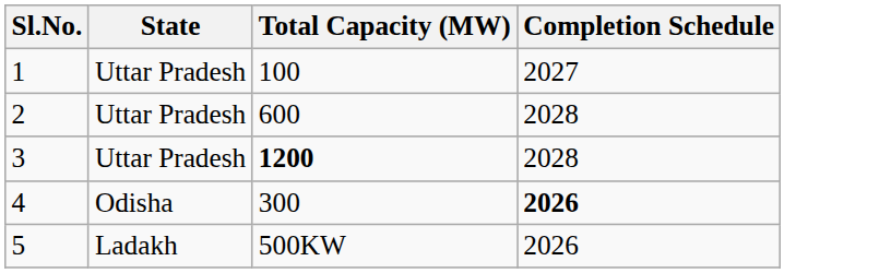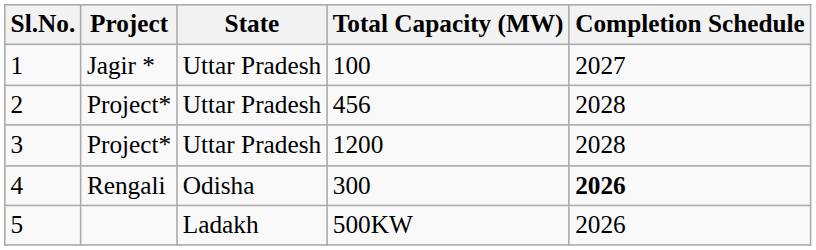 <table class="wikitable">
 <tr>
 <th>Sl.No.</th>
+<th>Project</th>
 <th>State</th>
 <th>Total Capacity (MW)</th>
 <th>Completion Schedule</th>
 </tr>
 <tr>
 <td>1</td>
+<td> Jagir *</td>
 <td>Uttar Pradesh</td>
 <td>100</td>
 <td>2027</td>
 </tr>
 <tr>
 <td>2</td>
+<td>  Project*</td>
 <td>Uttar Pradesh</td>
-<td>600</td>
+<td>456</td>
 <td>2028</td>
 </tr>
 <tr>
 <td>3</td>
+<td>  Project*</td>
 <td>Uttar Pradesh</td>
-<td><strong>1200</strong></td>
+<td>1200</td>
 <td>2028</td>
 </tr>
 <tr>
 <td>4</td>
+<td> Rengali</td>
 <td>Odisha</td>
 <td>300</td>
 <td><strong>2026</strong></td>
 </tr>
 <tr>
 <td>5</td>
+<td> </td>
 <td>Ladakh</td>
 <td>500KW</td>
 <td>2026</td>
 </tr>
 </table>
